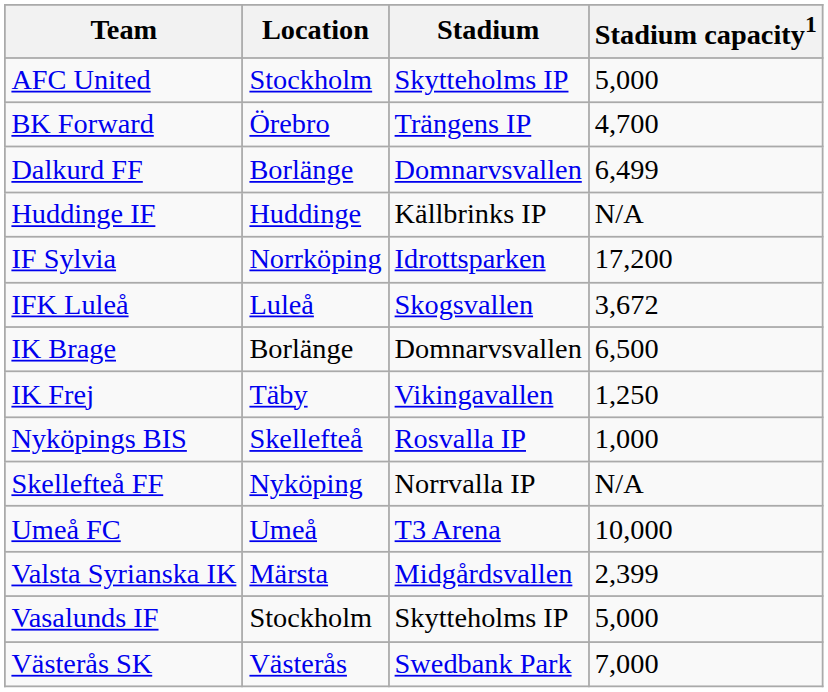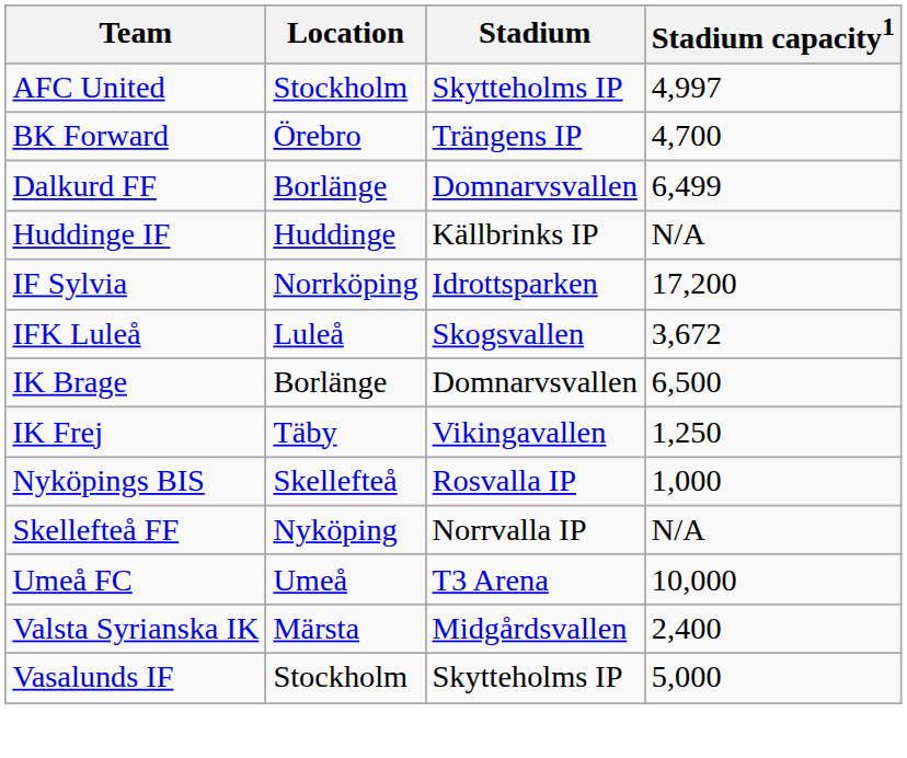 <table class="wikitable sortable">
 <tr>
 <th>Team</th>
 <th>Location</th>
 <th>Stadium</th>
 <th>Stadium capacity<sup>1</sup></th>
 </tr>
 <tr>
 <td><a href='#'>AFC United</a></td>
 <td><a href='#'>Stockholm</a></td>
 <td><a href='#'>Skytteholms IP</a></td>
-<td>5,000</td>
+<td>4,997</td>
 </tr>
 <tr>
 <td><a href='#'>BK Forward</a></td>
 <td><a href='#'>Örebro</a></td>
 <td><a href='#'>Trängens IP</a></td>
 <td>4,700</td>
 </tr>
 <tr>
 <td><a href='#'>Dalkurd FF</a></td>
 <td><a href='#'>Borlänge</a></td>
 <td><a href='#'>Domnarvsvallen</a></td>
 <td>6,499</td>
 </tr>
 <tr>
 <td><a href='#'>Huddinge IF</a></td>
 <td><a href='#'>Huddinge</a></td>
 <td>Källbrinks IP</td>
 <td>N/A</td>
 </tr>
 <tr>
 <td><a href='#'>IF Sylvia</a></td>
 <td><a href='#'>Norrköping</a></td>
 <td><a href='#'>Idrottsparken</a></td>
 <td>17,200</td>
 </tr>
 <tr>
 <td><a href='#'>IFK Luleå</a></td>
 <td><a href='#'>Luleå</a></td>
 <td><a href='#'>Skogsvallen</a></td>
 <td>3,672</td>
 </tr>
 <tr>
 <td><a href='#'>IK Brage</a></td>
 <td>Borlänge</td>
 <td>Domnarvsvallen</td>
 <td>6,500</td>
 </tr>
 <tr>
 <td><a href='#'>IK Frej</a></td>
 <td><a href='#'>Täby</a></td>
 <td><a href='#'>Vikingavallen</a></td>
 <td>1,250</td>
 </tr>
 <tr>
 <td><a href='#'>Nyköpings BIS</a></td>
 <td><a href='#'>Skellefteå</a></td>
 <td><a href='#'>Rosvalla IP</a></td>
 <td>1,000</td>
 </tr>
 <tr>
 <td><a href='#'>Skellefteå FF</a></td>
 <td><a href='#'>Nyköping</a></td>
 <td>Norrvalla IP</td>
 <td>N/A</td>
 </tr>
 <tr>
 <td><a href='#'>Umeå FC</a></td>
 <td><a href='#'>Umeå</a></td>
 <td><a href='#'>T3 Arena</a></td>
 <td>10,000</td>
 </tr>
 <tr>
 <td><a href='#'>Valsta Syrianska IK</a></td>
 <td><a href='#'>Märsta</a></td>
 <td><a href='#'>Midgårdsvallen</a></td>
-<td>2,399</td>
+<td>2,400</td>
 </tr>
 <tr>
 <td><a href='#'>Vasalunds IF</a></td>
 <td>Stockholm</td>
 <td>Skytteholms IP</td>
 <td>5,000</td>
 </tr>
-<tr>
-<td><a href='#'>Västerås SK</a></td>
-<td><a href='#'>Västerås</a></td>
-<td><a href='#'>Swedbank Park</a></td>
-<td>7,000</td>
-</tr>
 </table>
